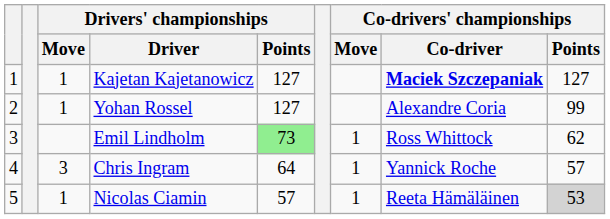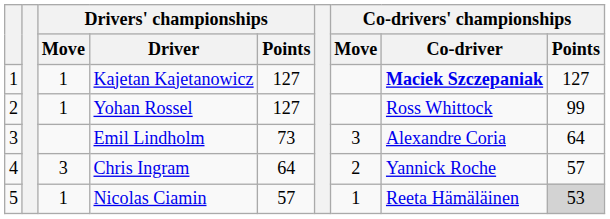 <table class="wikitable" style="font-size:85%;">
 <tr>
 <th rowspan="2"></th>
 <th rowspan="7" style="width:5px;"></th>
 <th colspan="3">Drivers' championships</th>
 <th rowspan="7" style="width:5px;"></th>
 <th colspan="3" nowrap>Co-drivers' championships</th>
 </tr>
 <tr>
 <th>Move</th>
 <th>Driver</th>
 <th>Points</th>
 <th>Move</th>
 <th>Co-driver</th>
 <th>Points</th>
 </tr>
 <tr>
 <td align="center">1</td>
 <td align="center"> 1</td>
 <td><a href='#'>Kajetan Kajetanowicz</a></td>
 <td align="center">127</td>
 <td align="center"></td>
 <td><strong><a href='#'>Maciek Szczepaniak</a></strong></td>
 <td align="center">127</td>
 </tr>
 <tr>
 <td align="center">2</td>
 <td align="center"> 1</td>
 <td><a href='#'>Yohan Rossel</a></td>
 <td align="center">127</td>
 <td align="center"></td>
-<td><a href='#'>Alexandre Coria</a></td>
+<td><a href='#'>Ross Whittock</a></td>
 <td align="center">99</td>
 </tr>
 <tr>
 <td align="center">3</td>
 <td align="center"></td>
 <td><a href='#'>Emil Lindholm</a></td>
-<td align="center" style="background: lightgreen;">73</td>
-<td align="center"> 1</td>
-<td><a href='#'>Ross Whittock</a></td>
-<td align="center">62</td>
+<td align="center">73</td>
+<td align="center"> 3</td>
+<td><a href='#'>Alexandre Coria</a></td>
+<td align="center">64</td>
 </tr>
 <tr>
 <td align="center">4</td>
 <td align="center"> 3</td>
 <td><a href='#'>Chris Ingram</a></td>
 <td align="center">64</td>
-<td align="center"> 1</td>
+<td align="center"> 2</td>
 <td><a href='#'>Yannick Roche</a></td>
 <td align="center">57</td>
 </tr>
 <tr>
 <td align="center">5</td>
 <td align="center"> 1</td>
 <td><a href='#'>Nicolas Ciamin</a></td>
 <td align="center">57</td>
 <td align="center"> 1</td>
 <td><a href='#'>Reeta Hämäläinen</a></td>
 <td align="center" style="background: lightgrey;">53</td>
 </tr>
 </table>
